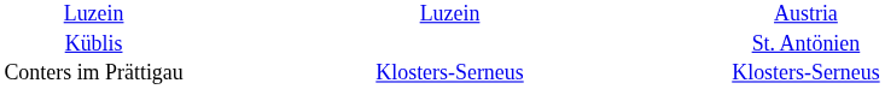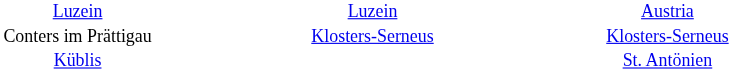 <table width="50%">
 <tr ---->
 <td width ="33%" align="center"><a href='#'>Luzein</a></td>
 <td width ="33%" align="center"><a href='#'>Luzein</a></td>
 <td width ="33%" align="center"><a href='#'>Austria</a></td>
 </tr>
 <tr ---->
+<td width ="33%" align="center">Conters im Prättigau</td>
+<td width ="33%" align="center"><a href='#'>Klosters-Serneus</a></td>
+<td width ="33%" align="center"><a href='#'>Klosters-Serneus</a></td>
+</tr>
+<tr ---->
 <td width ="33%" align="center"><a href='#'>Küblis</a></td>
 <td width ="33%" align="center"></td>
 <td width ="33%" align="center"><a href='#'>St. Antönien</a></td>
 </tr>
-<tr ---->
-<td width ="33%" align="center">Conters im Prättigau</td>
-<td width ="33%" align="center"><a href='#'>Klosters-Serneus</a></td>
-<td width ="33%" align="center"><a href='#'>Klosters-Serneus</a></td>
-</tr>
 </table>
